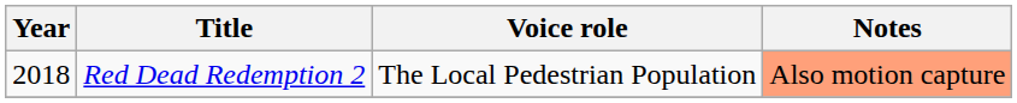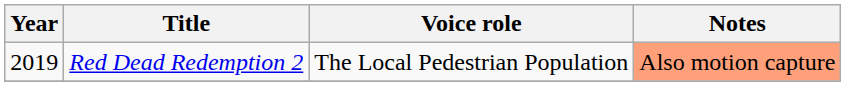 <table class="wikitable">
 <tr>
 <th>Year</th>
 <th>Title</th>
 <th>Voice role</th>
 <th>Notes</th>
 </tr>
 <tr>
-<td>2018</td>
+<td>2019</td>
 <td><em><a href='#'>Red Dead Redemption 2</a></em></td>
 <td>The Local Pedestrian Population</td>
 <td style="background: lightsalmon;">Also motion capture</td>
 </tr>
 <tr>
 </tr>
 </table>
